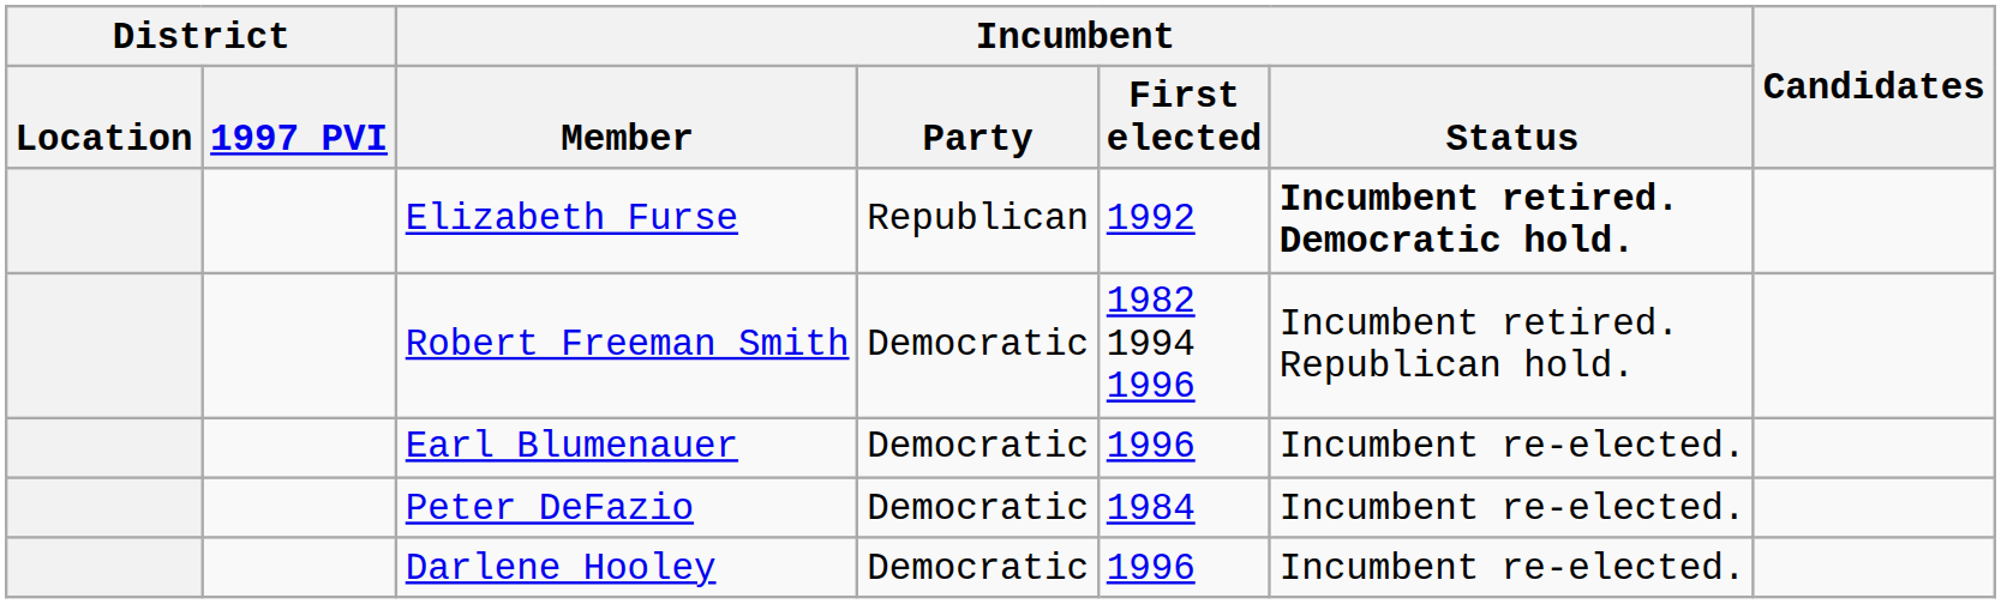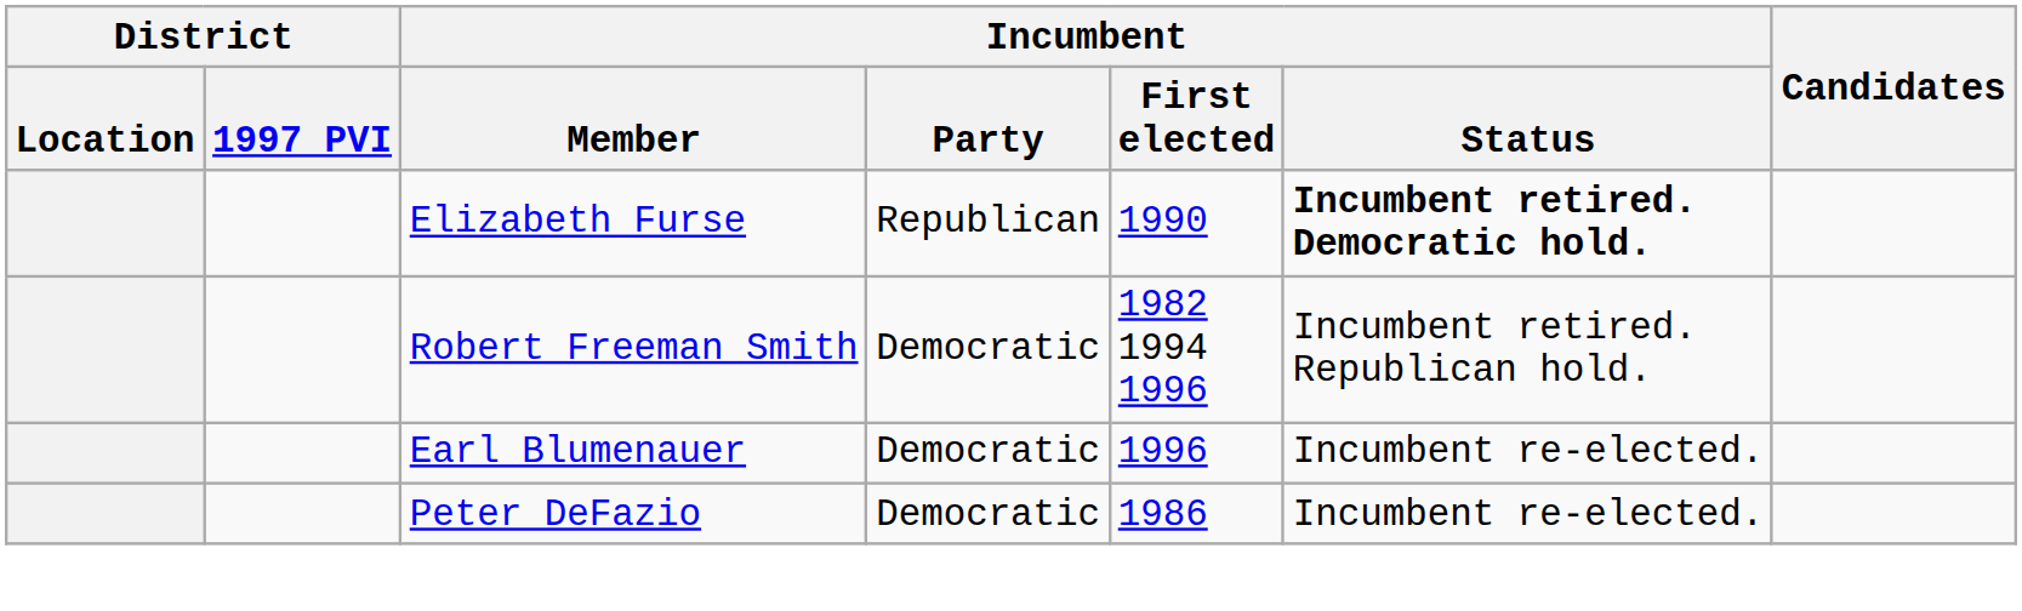 <table class="wikitable sortable">
 <tr>
 <th colspan=2>District</th>
 <th colspan=4>Incumbent</th>
 <th rowspan=2 class="unsortable">Candidates</th>
 </tr>
 <tr valign=bottom>
 <th>Location</th>
 <th><a href='#'>1997 PVI</a></th>
 <th>Member</th>
 <th>Party</th>
 <th>First<br>elected</th>
 <th>Status</th>
 </tr>
 <tr>
 <th></th>
 <td></td>
 <td><a href='#'>Elizabeth Furse</a></td>
 <td>Republican</td>
-<td><a href='#'>1992</a></td>
+<td><a href='#'>1990</a></td>
 <td><strong>Incumbent retired.<br>Democratic hold.</strong></td>
 <td nowrap></td>
 </tr>
 <tr>
 <th></th>
 <td></td>
 <td><a href='#'>Robert Freeman Smith</a></td>
 <td>Democratic</td>
 <td><a href='#'>1982</a><br>1994 <br><a href='#'>1996</a></td>
 <td>Incumbent retired.<br>Republican hold.</td>
 <td nowrap></td>
 </tr>
 <tr>
 <th></th>
 <td></td>
 <td><a href='#'>Earl Blumenauer</a></td>
 <td>Democratic</td>
 <td><a href='#'>1996</a></td>
 <td>Incumbent re-elected.</td>
 <td nowrap></td>
 </tr>
 <tr>
 <th></th>
 <td></td>
 <td><a href='#'>Peter DeFazio</a></td>
 <td>Democratic</td>
-<td><a href='#'>1984</a></td>
-<td>Incumbent re-elected.</td>
-<td nowrap></td>
-</tr>
-<tr>
-<th></th>
-<td></td>
-<td><a href='#'>Darlene Hooley</a></td>
-<td>Democratic</td>
-<td><a href='#'>1996</a></td>
+<td><a href='#'>1986</a></td>
 <td>Incumbent re-elected.</td>
 <td nowrap></td>
 </tr>
 </table>
